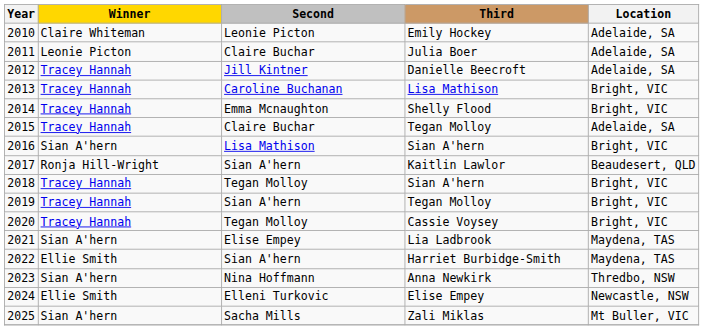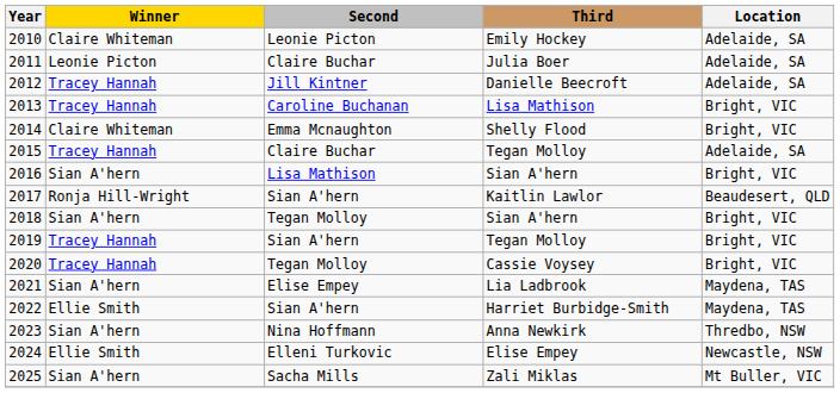 <table class="wikitable sortable">
 <tr>
 <th>Year</th>
 <th scope=col colspan=1 style="width:200px; color: black; background:gold;">Winner</th>
 <th scope=col colspan=1 style="width:200px; color: black; background:silver;">Second</th>
 <th scope=col colspan=1 style="width:200px; color: black; background:#cc9966;">Third</th>
 <th>Location</th>
 </tr>
 <tr>
 <td>2010</td>
 <td>Claire Whiteman</td>
 <td>Leonie Picton</td>
 <td>Emily Hockey</td>
 <td>Adelaide, SA</td>
 </tr>
 <tr>
 <td>2011</td>
 <td>Leonie Picton</td>
 <td>Claire Buchar</td>
 <td>Julia Boer</td>
 <td>Adelaide, SA</td>
 </tr>
 <tr>
 <td>2012</td>
 <td><a href='#'>Tracey Hannah</a></td>
 <td><a href='#'>Jill Kintner</a></td>
 <td>Danielle Beecroft</td>
 <td>Adelaide, SA</td>
 </tr>
 <tr>
 <td>2013</td>
 <td><a href='#'>Tracey Hannah</a></td>
 <td><a href='#'>Caroline Buchanan</a></td>
 <td><a href='#'>Lisa Mathison</a></td>
 <td>Bright, VIC</td>
 </tr>
 <tr>
 <td>2014</td>
-<td><a href='#'>Tracey Hannah</a></td>
+<td>Claire Whiteman</td>
 <td>Emma Mcnaughton</td>
 <td>Shelly Flood</td>
 <td>Bright, VIC</td>
 </tr>
 <tr>
 <td>2015</td>
 <td><a href='#'>Tracey Hannah</a></td>
 <td>Claire Buchar</td>
 <td>Tegan Molloy</td>
 <td>Adelaide, SA</td>
 </tr>
 <tr>
 <td>2016</td>
 <td>Sian A'hern</td>
 <td><a href='#'>Lisa Mathison</a></td>
 <td>Sian A'hern</td>
 <td>Bright, VIC</td>
 </tr>
 <tr>
 <td>2017</td>
 <td>Ronja Hill-Wright</td>
 <td>Sian A'hern</td>
 <td>Kaitlin Lawlor</td>
 <td>Beaudesert, QLD</td>
 </tr>
 <tr>
 <td>2018</td>
-<td><a href='#'>Tracey Hannah</a></td>
+<td>Sian A'hern</td>
 <td>Tegan Molloy</td>
 <td>Sian A'hern</td>
 <td>Bright, VIC</td>
 </tr>
 <tr>
 <td>2019</td>
 <td><a href='#'>Tracey Hannah</a></td>
 <td>Sian A'hern</td>
 <td>Tegan Molloy</td>
 <td>Bright, VIC</td>
 </tr>
 <tr>
 <td>2020</td>
 <td><a href='#'>Tracey Hannah</a></td>
 <td>Tegan Molloy</td>
 <td>Cassie Voysey</td>
 <td>Bright, VIC</td>
 </tr>
 <tr>
 <td>2021</td>
 <td>Sian A'hern</td>
 <td>Elise Empey</td>
 <td>Lia Ladbrook</td>
 <td>Maydena, TAS</td>
 </tr>
 <tr>
 <td>2022</td>
 <td>Ellie Smith</td>
 <td>Sian A'hern</td>
 <td>Harriet Burbidge-Smith</td>
 <td>Maydena, TAS</td>
 </tr>
 <tr>
 <td>2023</td>
 <td>Sian A'hern</td>
 <td>Nina Hoffmann</td>
 <td>Anna Newkirk</td>
 <td>Thredbo, NSW</td>
 </tr>
 <tr>
 <td>2024</td>
 <td>Ellie Smith</td>
 <td>Elleni Turkovic</td>
 <td>Elise Empey</td>
 <td>Newcastle, NSW</td>
 </tr>
 <tr>
 <td>2025</td>
 <td>Sian A'hern</td>
 <td>Sacha Mills</td>
 <td>Zali Miklas</td>
 <td>Mt Buller, VIC</td>
 </tr>
 <tr>
 </tr>
 </table>
